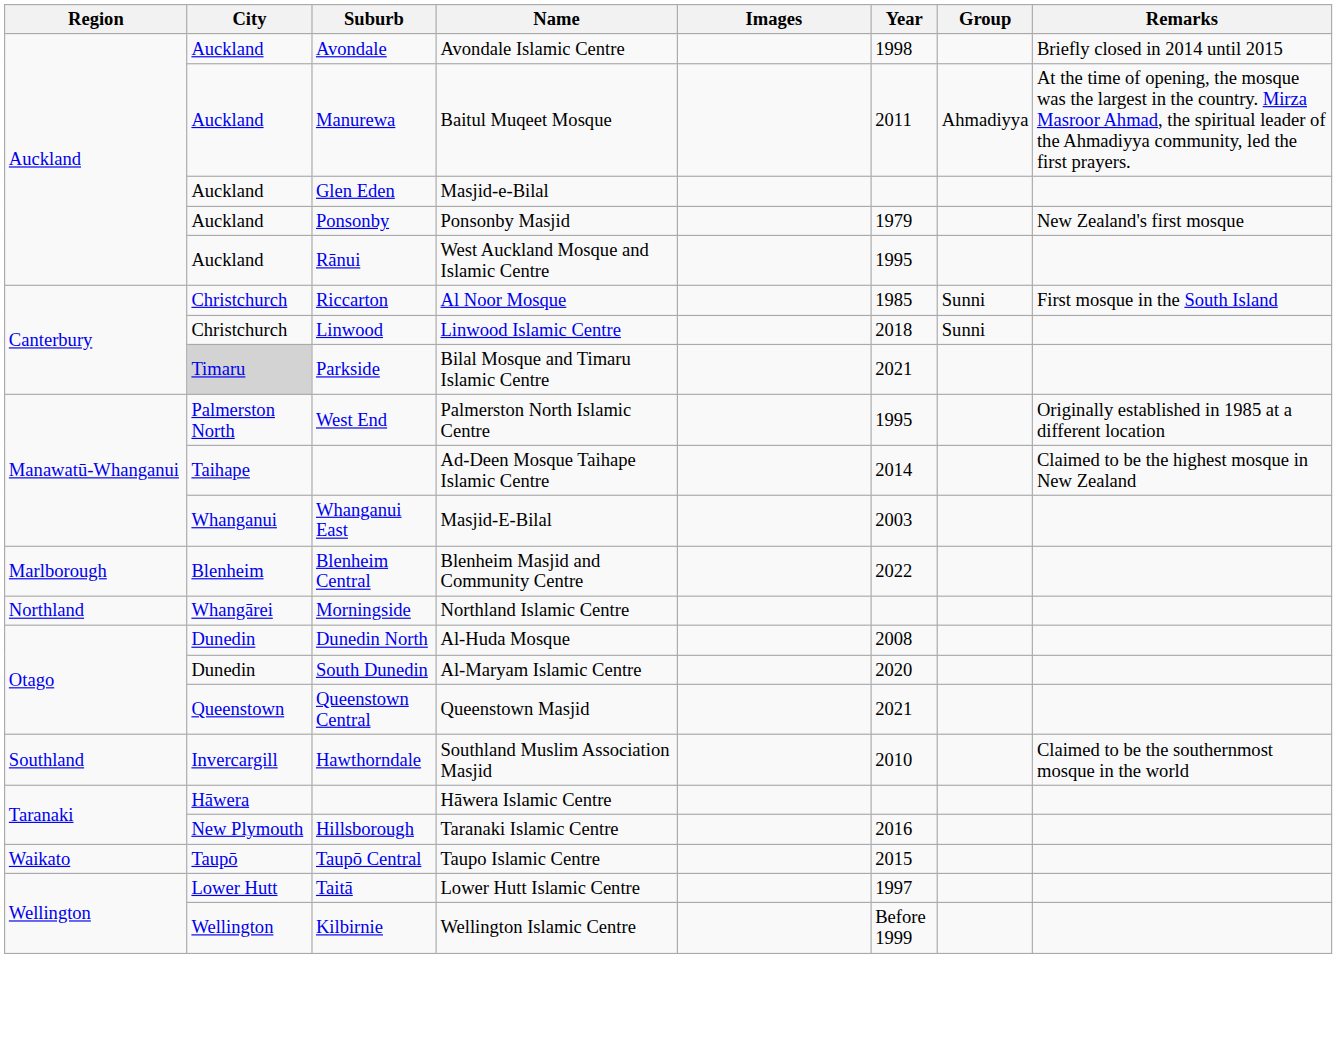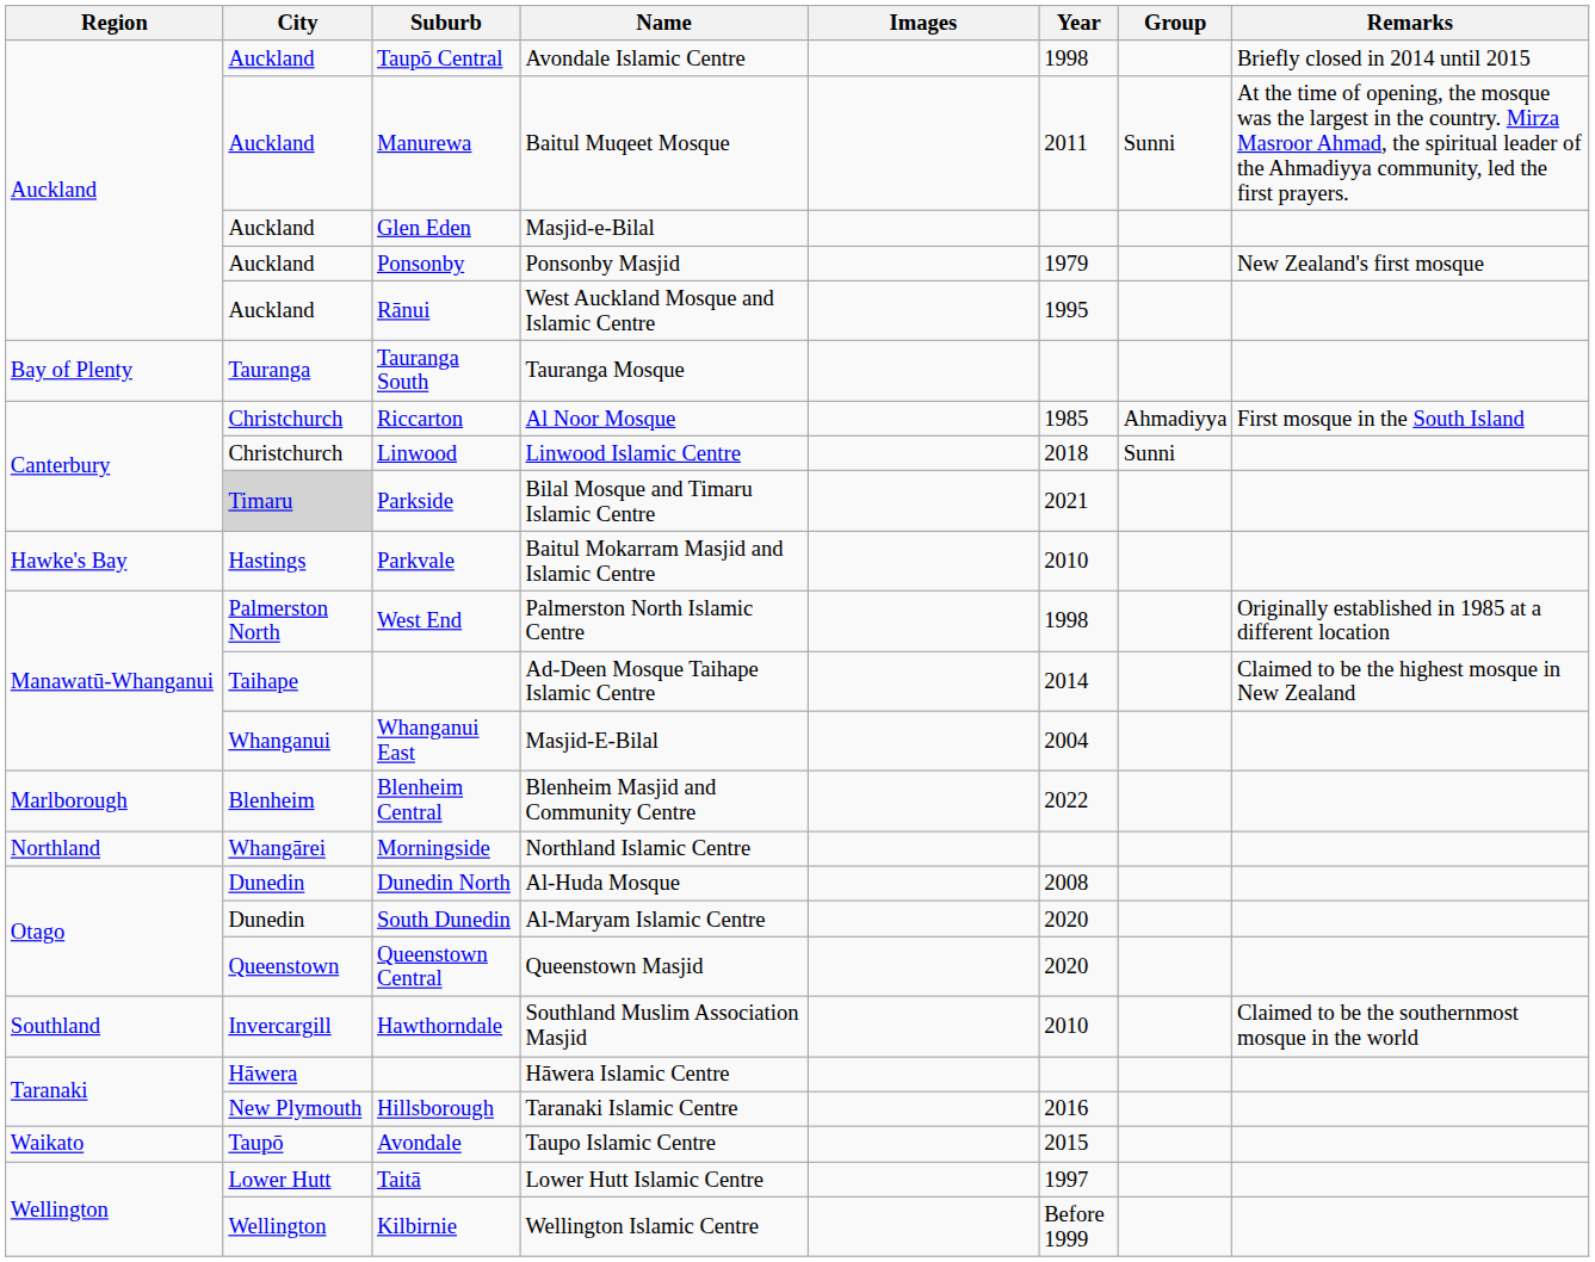 <table class="wikitable sortable">
 <tr>
 <th align=left width=150px>Region</th>
 <th align=left width=100px>City</th>
 <th align=left width=100px>Suburb</th>
 <th align=left width=200px>Name</th>
 <th align=center width=160px class=unsortable>Images</th>
 <th align=left width=050px>Year</th>
 <th align=center width=050px>Group</th>
 <th align=left width=250px class=unsortable>Remarks</th>
 </tr>
 <tr>
 <td rowspan="5"><a href='#'>Auckland</a></td>
 <td><a href='#'>Auckland</a></td>
-<td><a href='#'>Avondale</a></td>
+<td><a href='#'>Taupō Central</a></td>
 <td>Avondale Islamic Centre</td>
 <td></td>
 <td>1998</td>
 <td></td>
 <td>Briefly closed in 2014 until 2015</td>
 </tr>
 <tr>
 <td><a href='#'>Auckland</a></td>
 <td><a href='#'>Manurewa</a></td>
 <td>Baitul Muqeet Mosque</td>
 <td></td>
 <td>2011</td>
-<td>Ahmadiyya</td>
+<td>Sunni</td>
 <td>At the time of opening, the mosque was the largest in the country. <a href='#'>Mirza Masroor Ahmad</a>, the spiritual leader of the Ahmadiyya community, led the first prayers.</td>
 </tr>
 <tr>
 <td>Auckland</td>
 <td><a href='#'>Glen Eden</a></td>
 <td>Masjid-e-Bilal</td>
 <td></td>
 <td></td>
 <td></td>
 <td></td>
 </tr>
 <tr>
 <td>Auckland</td>
 <td><a href='#'>Ponsonby</a></td>
 <td>Ponsonby Masjid</td>
 <td></td>
 <td>1979</td>
 <td></td>
 <td>New Zealand's first mosque</td>
 </tr>
 <tr>
 <td>Auckland</td>
 <td><a href='#'>Rānui</a></td>
 <td>West Auckland Mosque and Islamic Centre</td>
 <td></td>
 <td>1995</td>
 <td></td>
 <td></td>
 </tr>
 <tr>
+<td><a href='#'>Bay of Plenty</a></td>
+<td><a href='#'>Tauranga</a></td>
+<td><a href='#'>Tauranga South</a></td>
+<td>Tauranga Mosque</td>
+<td></td>
+<td></td>
+<td></td>
+<td></td>
+</tr>
+<tr>
 <td rowspan="3"><a href='#'>Canterbury</a></td>
 <td><a href='#'>Christchurch</a></td>
 <td><a href='#'>Riccarton</a></td>
 <td><a href='#'>Al Noor Mosque</a></td>
 <td></td>
 <td>1985</td>
-<td>Sunni</td>
+<td>Ahmadiyya</td>
 <td>First mosque in the <a href='#'>South Island</a></td>
 </tr>
 <tr>
 <td>Christchurch</td>
 <td><a href='#'>Linwood</a></td>
 <td><a href='#'>Linwood Islamic Centre</a></td>
 <td></td>
 <td>2018</td>
 <td>Sunni</td>
 <td></td>
 </tr>
 <tr>
 <td style="background: lightgrey;"><a href='#'>Timaru</a></td>
 <td><a href='#'>Parkside</a></td>
 <td>Bilal Mosque and Timaru Islamic Centre</td>
 <td></td>
 <td>2021</td>
 <td></td>
 <td></td>
 </tr>
 <tr>
+<td><a href='#'>Hawke's Bay</a></td>
+<td><a href='#'>Hastings</a></td>
+<td><a href='#'>Parkvale</a></td>
+<td>Baitul Mokarram Masjid and Islamic Centre</td>
+<td></td>
+<td>2010</td>
+<td></td>
+<td></td>
+</tr>
+<tr>
 <td rowspan="3"><a href='#'>Manawatū-Whanganui</a></td>
 <td><a href='#'>Palmerston North</a></td>
 <td><a href='#'>West End</a></td>
 <td>Palmerston North Islamic Centre</td>
 <td></td>
-<td>1995</td>
+<td>1998</td>
 <td></td>
 <td>Originally established in 1985 at a different location</td>
 </tr>
 <tr>
 <td><a href='#'>Taihape</a></td>
 <td></td>
 <td>Ad-Deen Mosque Taihape Islamic Centre</td>
 <td></td>
 <td>2014</td>
 <td></td>
 <td>Claimed to be the highest mosque in New Zealand</td>
 </tr>
 <tr>
 <td><a href='#'>Whanganui</a></td>
 <td><a href='#'>Whanganui East</a></td>
 <td>Masjid-E-Bilal</td>
 <td></td>
-<td>2003</td>
+<td>2004</td>
 <td></td>
 <td></td>
 </tr>
 <tr>
 <td><a href='#'>Marlborough</a></td>
 <td><a href='#'>Blenheim</a></td>
 <td><a href='#'>Blenheim Central</a></td>
 <td>Blenheim Masjid and Community Centre</td>
 <td></td>
 <td>2022</td>
 <td></td>
 <td></td>
 </tr>
 <tr>
 <td><a href='#'>Northland</a></td>
 <td><a href='#'>Whangārei</a></td>
 <td><a href='#'>Morningside</a></td>
 <td>Northland Islamic Centre</td>
 <td></td>
 <td></td>
 <td></td>
 <td></td>
 </tr>
 <tr>
 <td rowspan="3"><a href='#'>Otago</a></td>
 <td><a href='#'>Dunedin</a></td>
 <td><a href='#'>Dunedin North</a></td>
 <td>Al-Huda Mosque</td>
 <td></td>
 <td>2008</td>
 <td></td>
 <td></td>
 </tr>
 <tr>
 <td>Dunedin</td>
 <td><a href='#'>South Dunedin</a></td>
 <td>Al-Maryam Islamic Centre</td>
 <td></td>
 <td>2020</td>
 <td></td>
 <td></td>
 </tr>
 <tr>
 <td><a href='#'>Queenstown</a></td>
 <td><a href='#'>Queenstown Central</a></td>
 <td>Queenstown Masjid</td>
 <td></td>
-<td>2021</td>
+<td>2020</td>
 <td></td>
 <td></td>
 </tr>
 <tr>
 <td><a href='#'>Southland</a></td>
 <td><a href='#'>Invercargill</a></td>
 <td><a href='#'>Hawthorndale</a></td>
 <td>Southland Muslim Association Masjid</td>
 <td></td>
 <td>2010</td>
 <td></td>
 <td>Claimed to be the southernmost mosque in the world</td>
 </tr>
 <tr>
 <td rowspan="2"><a href='#'>Taranaki</a></td>
 <td><a href='#'>Hāwera</a></td>
 <td></td>
 <td>Hāwera Islamic Centre</td>
 <td></td>
 <td></td>
 <td></td>
 <td></td>
 </tr>
 <tr>
 <td><a href='#'>New Plymouth</a></td>
 <td><a href='#'>Hillsborough</a></td>
 <td>Taranaki Islamic Centre</td>
 <td></td>
 <td>2016</td>
 <td></td>
 <td></td>
 </tr>
 <tr>
 <td><a href='#'>Waikato</a></td>
 <td><a href='#'>Taupō</a></td>
-<td><a href='#'>Taupō Central</a></td>
+<td><a href='#'>Avondale</a></td>
 <td>Taupo Islamic Centre</td>
 <td></td>
 <td>2015</td>
 <td></td>
 <td></td>
 </tr>
 <tr>
 <td rowspan="2"><a href='#'>Wellington</a></td>
 <td><a href='#'>Lower Hutt</a></td>
 <td><a href='#'>Taitā</a></td>
 <td>Lower Hutt Islamic Centre</td>
 <td></td>
 <td>1997</td>
 <td></td>
 <td></td>
 </tr>
 <tr>
 <td><a href='#'>Wellington</a></td>
 <td><a href='#'>Kilbirnie</a></td>
 <td>Wellington Islamic Centre</td>
 <td></td>
 <td>Before 1999</td>
 <td></td>
 <td></td>
 </tr>
 </table>
